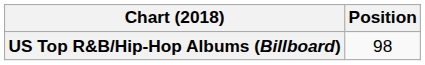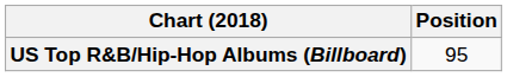 <table class="wikitable plainrowheaders" style="text-align:center">
 <tr>
 <th scope="col">Chart (2018)</th>
 <th scope="col">Position</th>
 </tr>
 <tr>
 <th scope="row">US Top R&B/Hip-Hop Albums (<em>Billboard</em>)</th>
-<td>98</td>
+<td>95</td>
 </tr>
 </table>
